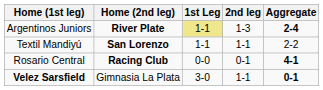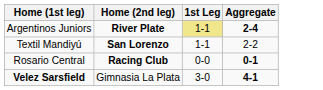 <table class="wikitable" style="text-align: center;">
 <tr>
 <th>Home (1st leg)</th>
 <th>Home (2nd leg)</th>
 <th>1st Leg</th>
-<th>2nd leg</th>
 <th>Aggregate</th>
 </tr>
 <tr>
 <td>Argentinos Juniors</td>
 <td><strong>River Plate</strong></td>
 <td style="background: khaki;">1-1</td>
-<td>1-3</td>
 <td><strong>2-4</strong></td>
 </tr>
 <tr>
 <td>Textil Mandiyú</td>
 <td><strong>San Lorenzo</strong></td>
-<td>1-1</td>
 <td>1-1</td>
 <td>2-2</td>
 </tr>
 <tr>
 <td>Rosario Central</td>
 <td><strong>Racing Club</strong></td>
 <td>0-0</td>
-<td>0-1</td>
-<td><strong>4-1</strong></td>
+<td><strong>0-1</strong></td>
 </tr>
 <tr>
 <td><strong>Velez Sarsfield</strong></td>
 <td>Gimnasia La Plata</td>
 <td>3-0</td>
-<td>1-1</td>
-<td><strong>0-1</strong></td>
+<td><strong>4-1</strong></td>
 </tr>
 </table>
